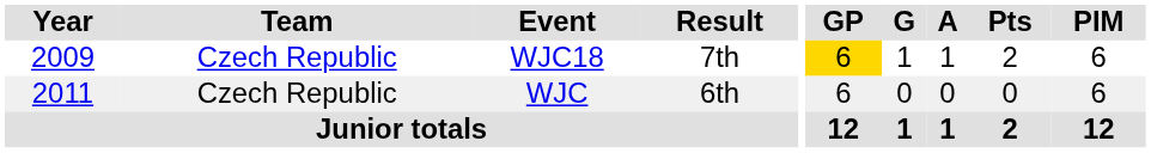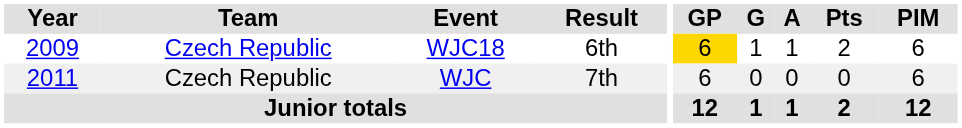 <table border="0" cellpadding="1" cellspacing="0" ID="Table3" style="text-align:center; width:40em">
 <tr ALIGN="center" bgcolor="#e0e0e0">
 <th>Year</th>
 <th>Team</th>
 <th>Event</th>
 <th>Result</th>
 <th rowspan="99" bgcolor="#ffffff"></th>
 <th>GP</th>
 <th>G</th>
 <th>A</th>
 <th>Pts</th>
 <th>PIM</th>
 </tr>
 <tr>
 <td><a href='#'>2009</a></td>
 <td><a href='#'>Czech Republic</a></td>
 <td><a href='#'>WJC18</a></td>
-<td>7th</td>
+<td>6th</td>
 <td style="background: gold;">6</td>
 <td>1</td>
 <td>1</td>
 <td>2</td>
 <td>6</td>
 </tr>
 <tr bgcolor="#f0f0f0">
 <td><a href='#'>2011</a></td>
 <td>Czech Republic</td>
 <td><a href='#'>WJC</a></td>
-<td>6th</td>
+<td>7th</td>
 <td>6</td>
 <td>0</td>
 <td>0</td>
 <td>0</td>
 <td>6</td>
 </tr>
 <tr ALIGN="center" bgcolor="#e0e0e0">
 <th colspan=4>Junior totals</th>
 <th>12</th>
 <th>1</th>
 <th>1</th>
 <th>2</th>
 <th>12</th>
 </tr>
 </table>
